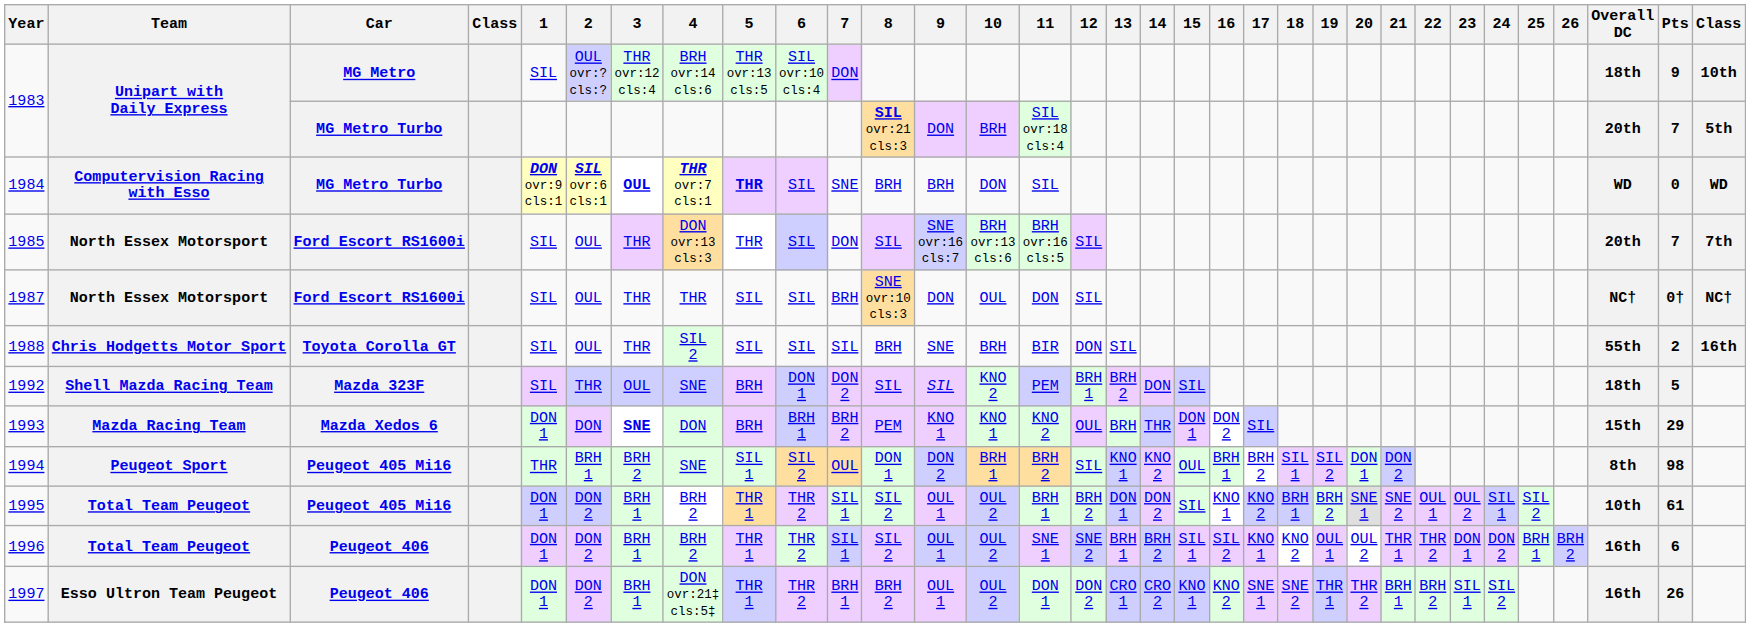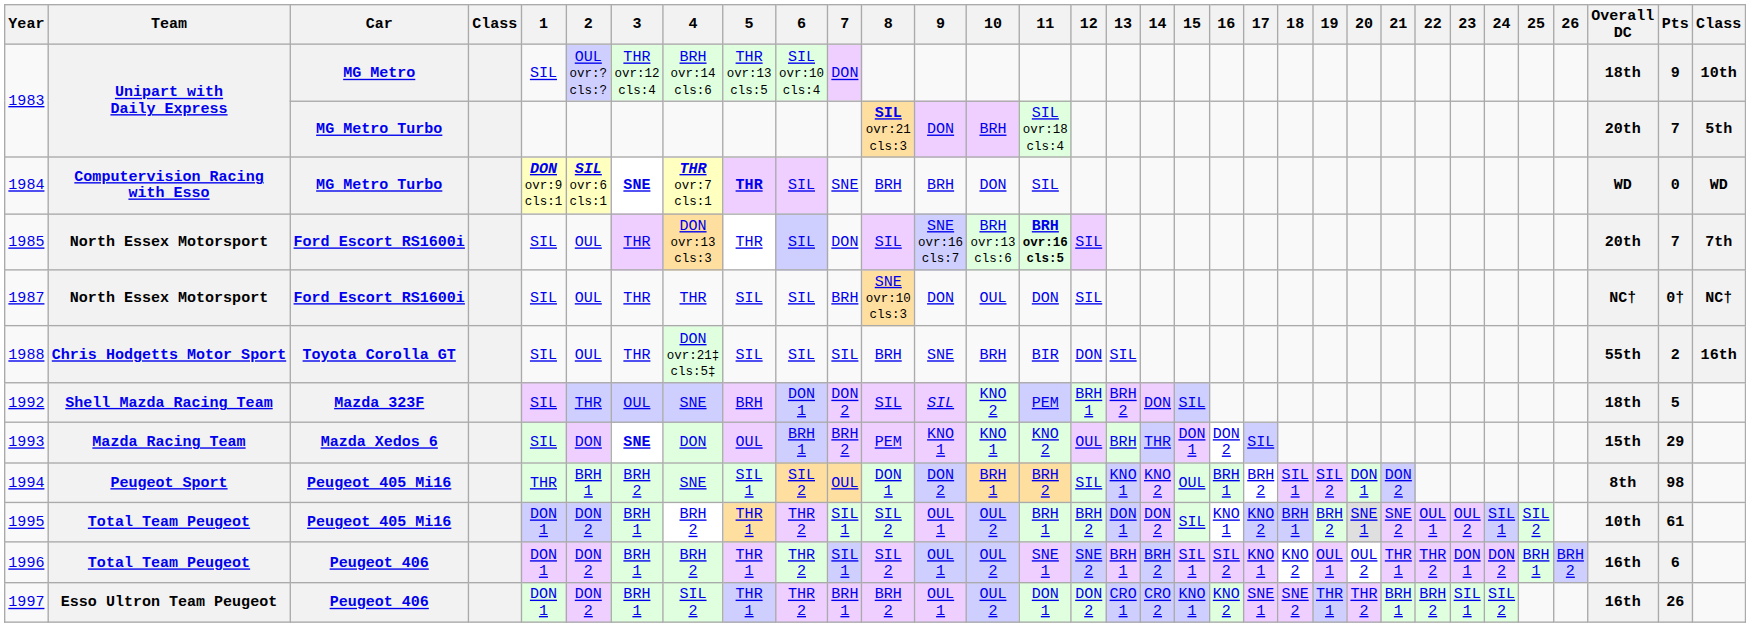 <table class="wikitable" style="text-align:center; font-size:85%">
 <tr>
 <th>Year</th>
 <th>Team</th>
 <th>Car</th>
 <th>Class</th>
 <th>1</th>
 <th>2</th>
 <th>3</th>
 <th>4</th>
 <th>5</th>
 <th>6</th>
 <th>7</th>
 <th>8</th>
 <th>9</th>
 <th>10</th>
 <th>11</th>
 <th>12</th>
 <th>13</th>
 <th>14</th>
 <th>15</th>
 <th>16</th>
 <th>17</th>
 <th>18</th>
 <th>19</th>
 <th>20</th>
 <th>21</th>
 <th>22</th>
 <th>23</th>
 <th>24</th>
 <th>25</th>
 <th>26</th>
 <th>Overall<br>DC</th>
 <th>Pts</th>
 <th>Class</th>
 </tr>
 <tr>
 <td rowspan=2><a href='#'>1983</a></td>
 <th rowspan=2 nowrap><a href='#'>Unipart with<br>Daily Express</a></th>
 <th nowrap><a href='#'>MG Metro</a></th>
 <th><span></span></th>
 <td><a href='#'>SIL</a></td>
 <td style="background:#CFCFFF;"><a href='#'>OUL</a><br><small>ovr:?<br>cls:?</small></td>
 <td style="background:#DFFFDF;"><a href='#'>THR</a><br><small>ovr:12<br>cls:4</small></td>
 <td style="background:#DFFFDF;"><a href='#'>BRH</a><br><small>ovr:14<br>cls:6</small></td>
 <td style="background:#DFFFDF;"><a href='#'>THR</a><br><small>ovr:13<br>cls:5</small></td>
 <td style="background:#DFFFDF;"><a href='#'>SIL</a><br><small>ovr:10<br>cls:4</small></td>
 <td style="background:#EFCFFF;"><a href='#'>DON</a><br></td>
 <td></td>
 <td></td>
 <td></td>
 <td></td>
 <td></td>
 <td></td>
 <td></td>
 <td></td>
 <td></td>
 <td></td>
 <td></td>
 <td></td>
 <td></td>
 <td></td>
 <td></td>
 <td></td>
 <td></td>
 <td></td>
 <td></td>
 <th>18th</th>
 <th>9</th>
 <th>10th</th>
 </tr>
 <tr>
 <th nowrap><a href='#'>MG Metro Turbo</a></th>
 <th><span></span></th>
 <td></td>
 <td></td>
 <td></td>
 <td></td>
 <td></td>
 <td></td>
 <td></td>
 <td style="background:#FFDF9F;"><strong><a href='#'>SIL</a></strong><br><small>ovr:21<br>cls:3</small></td>
 <td style="background:#EFCFFF;"><a href='#'>DON</a><br></td>
 <td style="background:#EFCFFF;"><a href='#'>BRH</a><br></td>
 <td style="background:#DFFFDF;"><a href='#'>SIL</a><br><small>ovr:18<br>cls:4</small></td>
 <td></td>
 <td></td>
 <td></td>
 <td></td>
 <td></td>
 <td></td>
 <td></td>
 <td></td>
 <td></td>
 <td></td>
 <td></td>
 <td></td>
 <td></td>
 <td></td>
 <td></td>
 <th>20th</th>
 <th>7</th>
 <th>5th</th>
 </tr>
 <tr>
 <td><a href='#'>1984</a></td>
 <th nowrap><a href='#'>Computervision Racing<br>with Esso</a></th>
 <th nowrap><a href='#'>MG Metro Turbo</a></th>
 <th><span></span></th>
 <td style="background:#FFFFBF;"><strong><em><a href='#'>DON</a></em></strong><br><small>ovr:9<br>cls:1</small></td>
 <td style="background:#FFFFBF;"><strong><em><a href='#'>SIL</a></em></strong><br><small>ovr:6<br>cls:1</small></td>
-<td style="background:#FFFFFF;"><strong><a href='#'>OUL</a></strong><br></td>
+<td style="background:#FFFFFF;"><strong><a href='#'>SNE</a></strong><br></td>
 <td style="background:#FFFFBF;"><strong><em><a href='#'>THR</a></em></strong><br><small>ovr:7<br>cls:1</small></td>
 <td style="background:#EFCFFF;"><strong><a href='#'>THR</a></strong><br></td>
 <td style="background:#EFCFFF;"><a href='#'>SIL</a><br></td>
 <td><a href='#'>SNE</a></td>
 <td><a href='#'>BRH</a></td>
 <td><a href='#'>BRH</a></td>
 <td><a href='#'>DON</a></td>
 <td><a href='#'>SIL</a></td>
 <td></td>
 <td></td>
 <td></td>
 <td></td>
 <td></td>
 <td></td>
 <td></td>
 <td></td>
 <td></td>
 <td></td>
 <td></td>
 <td></td>
 <td></td>
 <td></td>
 <td></td>
 <th>WD</th>
 <th>0</th>
 <th>WD</th>
 </tr>
 <tr>
 <td><a href='#'>1985</a></td>
 <th nowrap>North Essex Motorsport</th>
 <th nowrap><a href='#'>Ford Escort RS1600i</a></th>
 <th><span></span></th>
 <td><a href='#'>SIL</a></td>
 <td><a href='#'>OUL</a></td>
 <td style="background:#EFCFFF;"><a href='#'>THR</a><br></td>
 <td style="background:#FFDF9F;"><a href='#'>DON</a><br><small>ovr:13<br>cls:3</small></td>
 <td style="background:#FFFFFF;"><a href='#'>THR</a><br></td>
 <td style="background:#CFCFFF;"><a href='#'>SIL</a><br></td>
 <td><a href='#'>DON</a></td>
 <td style="background:#EFCFFF;"><a href='#'>SIL</a><br></td>
 <td style="background:#CFCFFF;"><a href='#'>SNE</a><br><small>ovr:16<br>cls:7</small></td>
 <td style="background:#DFFFDF;"><a href='#'>BRH</a><br><small>ovr:13<br>cls:6</small></td>
-<td style="background:#DFFFDF;"><a href='#'>BRH</a><br><small>ovr:16<br>cls:5</small></td>
+<td style="background:#DFFFDF;"><strong><a href='#'>BRH</a><br><small>ovr:16<br>cls:5</small></strong></td>
 <td style="background:#EFCFFF;"><a href='#'>SIL</a><br></td>
 <td></td>
 <td></td>
 <td></td>
 <td></td>
 <td></td>
 <td></td>
 <td></td>
 <td></td>
 <td></td>
 <td></td>
 <td></td>
 <td></td>
 <td></td>
 <td></td>
 <th>20th</th>
 <th>7</th>
 <th>7th</th>
 </tr>
 <tr>
 <td><a href='#'>1987</a></td>
 <th nowrap>North Essex Motorsport</th>
 <th nowrap><a href='#'>Ford Escort RS1600i</a></th>
 <th><span></span></th>
 <td><a href='#'>SIL</a></td>
 <td><a href='#'>OUL</a></td>
 <td><a href='#'>THR</a></td>
 <td><a href='#'>THR</a></td>
 <td><a href='#'>SIL</a></td>
 <td><a href='#'>SIL</a></td>
 <td><a href='#'>BRH</a></td>
 <td style="background:#FFDF9F;"><a href='#'>SNE</a><br><small>ovr:10<br>cls:3</small></td>
 <td><a href='#'>DON</a></td>
 <td><a href='#'>OUL</a></td>
 <td><a href='#'>DON</a></td>
 <td><a href='#'>SIL</a></td>
 <td></td>
 <td></td>
 <td></td>
 <td></td>
 <td></td>
 <td></td>
 <td></td>
 <td></td>
 <td></td>
 <td></td>
 <td></td>
 <td></td>
 <td></td>
 <td></td>
 <th>NC†</th>
 <th>0†</th>
 <th>NC†</th>
 </tr>
 <tr>
 <td><a href='#'>1988</a></td>
 <th nowrap><a href='#'>Chris Hodgetts Motor Sport</a></th>
 <th nowrap><a href='#'>Toyota Corolla GT</a></th>
 <th><span></span></th>
 <td><a href='#'>SIL</a></td>
 <td><a href='#'>OUL</a></td>
 <td><a href='#'>THR</a></td>
-<td style="background:#DFFFDF;"><a href='#'>SIL<br>2</a><br></td>
+<td style="background:#DFFFDF;"><a href='#'>DON</a><br><small>ovr:21‡<br>cls:5‡</small></td>
 <td><a href='#'>SIL</a></td>
 <td><a href='#'>SIL</a></td>
 <td><a href='#'>SIL</a></td>
 <td><a href='#'>BRH</a></td>
 <td><a href='#'>SNE</a></td>
 <td><a href='#'>BRH</a></td>
 <td><a href='#'>BIR</a></td>
 <td><a href='#'>DON</a></td>
 <td><a href='#'>SIL</a></td>
 <td></td>
 <td></td>
 <td></td>
 <td></td>
 <td></td>
 <td></td>
 <td></td>
 <td></td>
 <td></td>
 <td></td>
 <td></td>
 <td></td>
 <td></td>
 <th>55th</th>
 <th>2</th>
 <th>16th</th>
 </tr>
 <tr>
 <td><a href='#'>1992</a></td>
 <th nowrap><a href='#'>Shell Mazda Racing Team</a></th>
 <th nowrap><a href='#'>Mazda 323F</a></th>
 <th></th>
 <td style="background:#EFCFFF;"><a href='#'>SIL</a><br></td>
 <td style="background:#CFCFFF;"><a href='#'>THR</a><br></td>
 <td style="background:#CFCFFF;"><a href='#'>OUL</a><br></td>
 <td style="background:#CFCFFF;"><a href='#'>SNE</a><br></td>
 <td style="background:#EFCFFF;"><a href='#'>BRH</a><br></td>
 <td style="background:#CFCFFF;"><a href='#'>DON<br>1</a><br></td>
 <td style="background:#EFCFFF;"><a href='#'>DON<br>2</a><br></td>
 <td style="background:#EFCFFF;"><a href='#'>SIL</a><br></td>
 <td style="background:#EFCFFF;"><em><a href='#'>SIL</a></em><br></td>
 <td style="background:#DFFFDF;"><a href='#'>KNO<br>2</a><br></td>
 <td style="background:#CFCFFF;"><a href='#'>PEM</a><br></td>
 <td style="background:#DFFFDF;"><a href='#'>BRH<br>1</a><br></td>
 <td style="background:#EFCFFF;"><a href='#'>BRH<br>2</a><br></td>
 <td style="background:#EFCFFF;"><a href='#'>DON</a><br></td>
 <td style="background:#CFCFFF;"><a href='#'>SIL</a><br></td>
 <td></td>
 <td></td>
 <td></td>
 <td></td>
 <td></td>
 <td></td>
 <td></td>
 <td></td>
 <td></td>
 <td></td>
 <td></td>
 <th>18th</th>
 <th>5</th>
 <td></td>
 </tr>
 <tr>
 <td><a href='#'>1993</a></td>
 <th nowrap><a href='#'>Mazda Racing Team</a></th>
 <th nowrap><a href='#'>Mazda Xedos 6</a></th>
 <th></th>
-<td style="background:#DFFFDF;"><a href='#'>DON<br>1</a><br></td>
+<td style="background:#DFFFDF;"><a href='#'>SIL</a><br></td>
 <td style="background:#EFCFFF;"><a href='#'>DON</a><br></td>
 <td style="background:#FFFFFF;"><strong><a href='#'>SNE</a></strong><br></td>
 <td style="background:#DFFFDF;"><a href='#'>DON</a><br></td>
-<td style="background:#EFCFFF;"><a href='#'>BRH</a><br></td>
+<td style="background:#EFCFFF;"><a href='#'>OUL</a><br></td>
 <td style="background:#CFCFFF;"><a href='#'>BRH<br>1</a><br></td>
 <td style="background:#EFCFFF;"><a href='#'>BRH<br>2</a><br></td>
 <td style="background:#EFCFFF;"><a href='#'>PEM</a><br></td>
 <td style="background:#EFCFFF;"><a href='#'>KNO<br>1</a><br></td>
 <td style="background:#DFFFDF;"><a href='#'>KNO<br>1</a><br></td>
 <td style="background:#DFFFDF;"><a href='#'>KNO<br>2</a><br></td>
 <td style="background:#EFCFFF;"><a href='#'>OUL</a><br></td>
 <td style="background:#DFFFDF;"><a href='#'>BRH</a><br></td>
 <td style="background:#CFCFFF;"><a href='#'>THR</a><br></td>
 <td style="background:#EFCFFF;"><a href='#'>DON<br>1</a><br></td>
 <td style="background:#FFFFFF;"><a href='#'>DON<br>2</a><br></td>
 <td style="background:#CFCFFF;"><a href='#'>SIL</a><br></td>
 <td></td>
 <td></td>
 <td></td>
 <td></td>
 <td></td>
 <td></td>
 <td></td>
 <td></td>
 <td></td>
 <th>15th</th>
 <th>29</th>
 <td></td>
 </tr>
 <tr>
 <td><a href='#'>1994</a></td>
 <th nowrap><a href='#'>Peugeot Sport</a></th>
 <th nowrap><a href='#'>Peugeot 405 Mi16</a></th>
 <th></th>
 <td style="background:#DFFFDF;"><a href='#'>THR</a><br></td>
 <td style="background:#DFFFDF;"><a href='#'>BRH<br>1</a><br></td>
 <td style="background:#DFFFDF;"><a href='#'>BRH<br>2</a><br></td>
 <td style="background:#DFFFDF;"><a href='#'>SNE</a><br></td>
 <td style="background:#DFFFDF;"><a href='#'>SIL<br>1</a><br></td>
 <td style="background:#FFDF9F;"><a href='#'>SIL<br>2</a><br></td>
 <td style="background:#FFDF9F;"><a href='#'>OUL</a><br></td>
 <td style="background:#DFFFDF;"><a href='#'>DON<br>1</a><br></td>
 <td style="background:#CFCFFF;"><a href='#'>DON<br>2</a><br></td>
 <td style="background:#FFDF9F;"><a href='#'>BRH<br>1</a><br></td>
 <td style="background:#FFDF9F;"><a href='#'>BRH<br>2</a><br></td>
 <td style="background:#DFFFDF;"><a href='#'>SIL</a><br></td>
 <td style="background:#CFCFFF;"><a href='#'>KNO<br>1</a><br></td>
 <td style="background:#EFCFFF;"><a href='#'>KNO<br>2</a><br></td>
 <td style="background:#DFFFDF;"><a href='#'>OUL</a><br></td>
 <td style="background:#DFFFDF;"><a href='#'>BRH<br>1</a><br></td>
 <td style="background:#FFFFFF;"><a href='#'>BRH<br>2</a><br></td>
 <td style="background:#EFCFFF;"><a href='#'>SIL<br>1</a><br></td>
 <td style="background:#EFCFFF;"><a href='#'>SIL<br>2</a><br></td>
 <td style="background:#DFFFDF;"><a href='#'>DON<br>1</a><br></td>
 <td style="background:#CFCFFF;"><a href='#'>DON<br>2</a><br></td>
 <td></td>
 <td></td>
 <td></td>
 <td></td>
 <td></td>
 <th>8th</th>
 <th>98</th>
 <td></td>
 </tr>
 <tr>
 <td><a href='#'>1995</a></td>
 <th nowrap><a href='#'>Total Team Peugeot</a></th>
 <th nowrap><a href='#'>Peugeot 405 Mi16</a></th>
 <th></th>
 <td style="background:#CFCFFF;"><a href='#'>DON<br>1</a><br></td>
 <td style="background:#CFCFFF;"><a href='#'>DON<br>2</a><br></td>
 <td style="background:#DFFFDF;"><a href='#'>BRH<br>1</a><br></td>
 <td style="background:#FFFFFF;"><a href='#'>BRH<br>2</a><br></td>
 <td style="background:#FFDF9F;"><a href='#'>THR<br>1</a><br></td>
 <td style="background:#EFCFFF;"><a href='#'>THR<br>2</a><br></td>
 <td style="background:#DFFFDF;"><a href='#'>SIL<br>1</a><br></td>
 <td style="background:#DFFFDF;"><a href='#'>SIL<br>2</a><br></td>
 <td style="background:#EFCFFF;"><a href='#'>OUL<br>1</a><br></td>
 <td style="background:#CFCFFF;"><a href='#'>OUL<br>2</a><br></td>
 <td style="background:#DFFFDF;"><a href='#'>BRH<br>1</a><br></td>
 <td style="background:#DFFFDF;"><a href='#'>BRH<br>2</a><br></td>
 <td style="background:#CFCFFF;"><a href='#'>DON<br>1</a><br></td>
 <td style="background:#EFCFFF;"><a href='#'>DON<br>2</a><br></td>
 <td style="background:#DFFFDF;"><a href='#'>SIL</a><br></td>
 <td style="background:#FFFFFF;"><a href='#'>KNO<br>1</a><br></td>
 <td style="background:#CFCFFF;"><a href='#'>KNO<br>2</a><br></td>
 <td style="background:#CFCFFF;"><a href='#'>BRH<br>1</a><br></td>
 <td style="background:#DFFFDF;"><a href='#'>BRH<br>2</a><br></td>
 <td style="background:#DFDFDF;"><a href='#'>SNE<br>1</a><br></td>
 <td style="background:#EFCFFF;"><a href='#'>SNE<br>2</a><br></td>
 <td style="background:#EFCFFF;"><a href='#'>OUL<br>1</a><br></td>
 <td style="background:#EFCFFF;"><a href='#'>OUL<br>2</a><br></td>
 <td style="background:#CFCFFF;"><a href='#'>SIL<br>1</a><br></td>
 <td style="background:#DFFFDF;"><a href='#'>SIL<br>2</a><br></td>
 <td></td>
 <th>10th</th>
 <th>61</th>
 <td></td>
 </tr>
 <tr>
 <td><a href='#'>1996</a></td>
 <th nowrap><a href='#'>Total Team Peugeot</a></th>
 <th nowrap><a href='#'>Peugeot 406</a></th>
 <th></th>
 <td style="background:#EFCFFF;"><a href='#'>DON<br>1</a><br></td>
 <td style="background:#EFCFFF;"><a href='#'>DON<br>2</a><br></td>
 <td style="background:#DFFFDF;"><a href='#'>BRH<br>1</a><br></td>
 <td style="background:#DFFFDF;"><a href='#'>BRH<br>2</a><br></td>
 <td style="background:#EFCFFF;"><a href='#'>THR<br>1</a><br></td>
 <td style="background:#DFFFDF;"><a href='#'>THR<br>2</a><br></td>
 <td style="background:#CFCFFF;"><a href='#'>SIL<br>1</a><br></td>
 <td style="background:#EFCFFF;"><a href='#'>SIL<br>2</a><br></td>
 <td style="background:#CFCFFF;"><a href='#'>OUL<br>1</a><br></td>
 <td style="background:#CFCFFF;"><a href='#'>OUL<br>2</a><br></td>
 <td style="background:#EFCFFF;"><a href='#'>SNE<br>1</a><br></td>
 <td style="background:#CFCFFF;"><a href='#'>SNE<br>2</a><br></td>
 <td style="background:#EFCFFF;"><a href='#'>BRH<br>1</a><br></td>
 <td style="background:#CFCFFF;"><a href='#'>BRH<br>2</a><br></td>
 <td style="background:#EFCFFF;"><a href='#'>SIL<br>1</a><br></td>
 <td style="background:#EFCFFF;"><a href='#'>SIL<br>2</a><br></td>
 <td style="background:#EFCFFF;"><a href='#'>KNO<br>1</a><br></td>
 <td style="background:#FFFFFF;"><a href='#'>KNO<br>2</a><br></td>
 <td style="background:#EFCFFF;"><a href='#'>OUL<br>1</a><br></td>
 <td style="background:#FFFFFF;"><a href='#'>OUL<br>2</a><br></td>
 <td style="background:#EFCFFF;"><a href='#'>THR<br>1</a><br></td>
 <td style="background:#EFCFFF;"><a href='#'>THR<br>2</a><br></td>
 <td style="background:#EFCFFF;"><a href='#'>DON<br>1</a><br></td>
 <td style="background:#EFCFFF;"><a href='#'>DON<br>2</a><br></td>
 <td style="background:#DFFFDF;"><a href='#'>BRH<br>1</a><br></td>
 <td style="background:#CFCFFF;"><a href='#'>BRH<br>2</a><br></td>
 <th>16th</th>
 <th>6</th>
 <td></td>
 </tr>
 <tr>
 <td><a href='#'>1997</a></td>
 <th nowrap>Esso Ultron Team Peugeot</th>
 <th nowrap><a href='#'>Peugeot 406</a></th>
 <th></th>
 <td style="background:#DFFFDF;"><a href='#'>DON<br>1</a><br></td>
 <td style="background:#EFCFFF;"><a href='#'>DON<br>2</a><br></td>
 <td style="background:#DFFFDF;"><a href='#'>BRH<br>1</a><br></td>
-<td style="background:#DFFFDF;"><a href='#'>DON</a><br><small>ovr:21‡<br>cls:5‡</small></td>
+<td style="background:#DFFFDF;"><a href='#'>SIL<br>2</a><br></td>
 <td style="background:#CFCFFF;"><a href='#'>THR<br>1</a><br></td>
 <td style="background:#EFCFFF;"><a href='#'>THR<br>2</a><br></td>
 <td style="background:#EFCFFF;"><a href='#'>BRH<br>1</a><br></td>
 <td style="background:#EFCFFF;"><a href='#'>BRH<br>2</a><br></td>
 <td style="background:#EFCFFF;"><a href='#'>OUL<br>1</a><br></td>
 <td style="background:#CFCFFF;"><a href='#'>OUL<br>2</a><br></td>
 <td style="background:#DFFFDF;"><a href='#'>DON<br>1</a><br></td>
 <td style="background:#DFFFDF;"><a href='#'>DON<br>2</a><br></td>
 <td style="background:#CFCFFF;"><a href='#'>CRO<br>1</a><br></td>
 <td style="background:#CFCFFF;"><a href='#'>CRO<br>2</a><br></td>
 <td style="background:#CFCFFF;"><a href='#'>KNO<br>1</a><br></td>
 <td style="background:#DFFFDF;"><a href='#'>KNO<br>2</a><br></td>
 <td style="background:#EFCFFF;"><a href='#'>SNE<br>1</a><br></td>
 <td style="background:#EFCFFF;"><a href='#'>SNE<br>2</a><br></td>
 <td style="background:#CFCFFF;"><a href='#'>THR<br>1</a><br></td>
 <td style="background:#EFCFFF;"><a href='#'>THR<br>2</a><br></td>
 <td style="background:#DFFFDF;"><a href='#'>BRH<br>1</a><br></td>
 <td style="background:#DFFFDF;"><a href='#'>BRH<br>2</a><br></td>
 <td style="background:#DFFFDF;"><a href='#'>SIL<br>1</a><br></td>
 <td style="background:#DFFFDF;"><a href='#'>SIL<br>2</a><br></td>
 <td></td>
 <td></td>
 <th>16th</th>
 <th>26</th>
 <td></td>
 </tr>
 </table>
